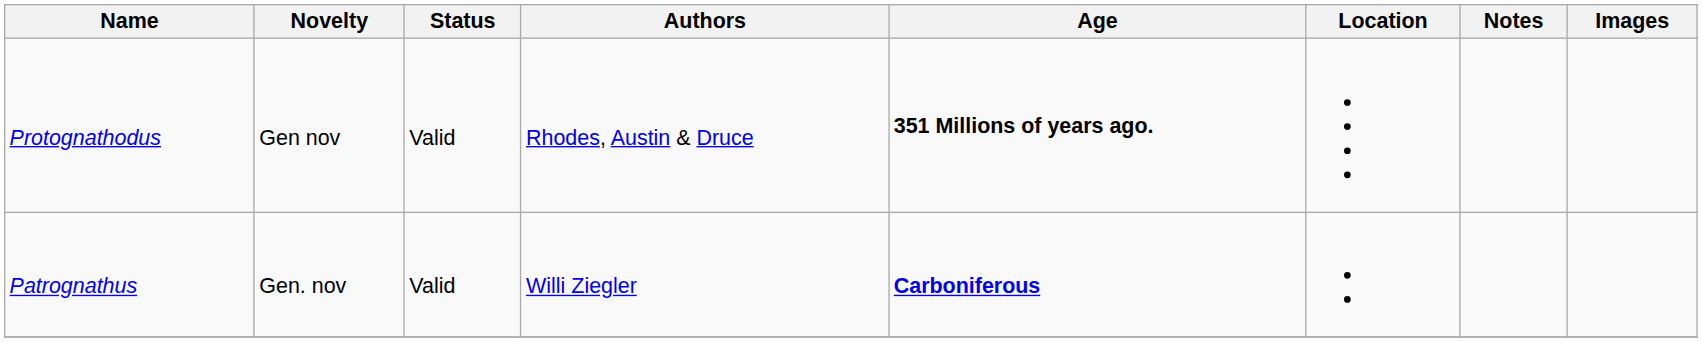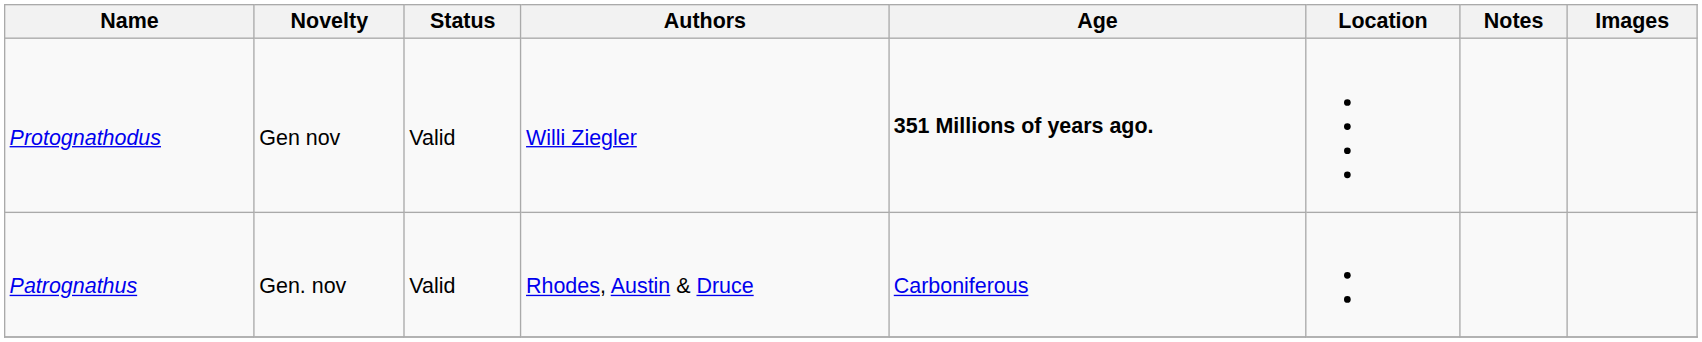 <table class="wikitable sortable" align="center" width="100%">
 <tr>
 <th>Name</th>
 <th>Novelty</th>
 <th>Status</th>
 <th>Authors</th>
 <th>Age</th>
 <th>Location</th>
 <th>Notes</th>
 <th>Images</th>
 </tr>
 <tr>
 <td><br><em><a href='#'>Protognathodus</a></em></td>
 <td><br>Gen nov</td>
 <td><br>Valid</td>
-<td><br><a href='#'>Rhodes</a>, <a href='#'>Austin</a> & <a href='#'>Druce</a></td>
+<td><br><a href='#'>Willi Ziegler</a></td>
 <td><strong>351 Millions of years ago.</strong></td>
 <td><br><ul><li></li><li></li><li></li><li></li></ul></td>
 <td></td>
 <td></td>
 </tr>
 <tr>
 <td><br><em><a href='#'>Patrognathus</a></em></td>
 <td><br>Gen. nov</td>
 <td><br>Valid</td>
-<td><br><a href='#'>Willi Ziegler</a></td>
-<td><strong><br><a href='#'>Carboniferous</a></strong></td>
+<td><br><a href='#'>Rhodes</a>, <a href='#'>Austin</a> & <a href='#'>Druce</a></td>
+<td><br><a href='#'>Carboniferous</a></td>
 <td><br><ul><li></li><li></li></ul></td>
 <td></td>
 <td></td>
 </tr>
 <tr>
 </tr>
 </table>
